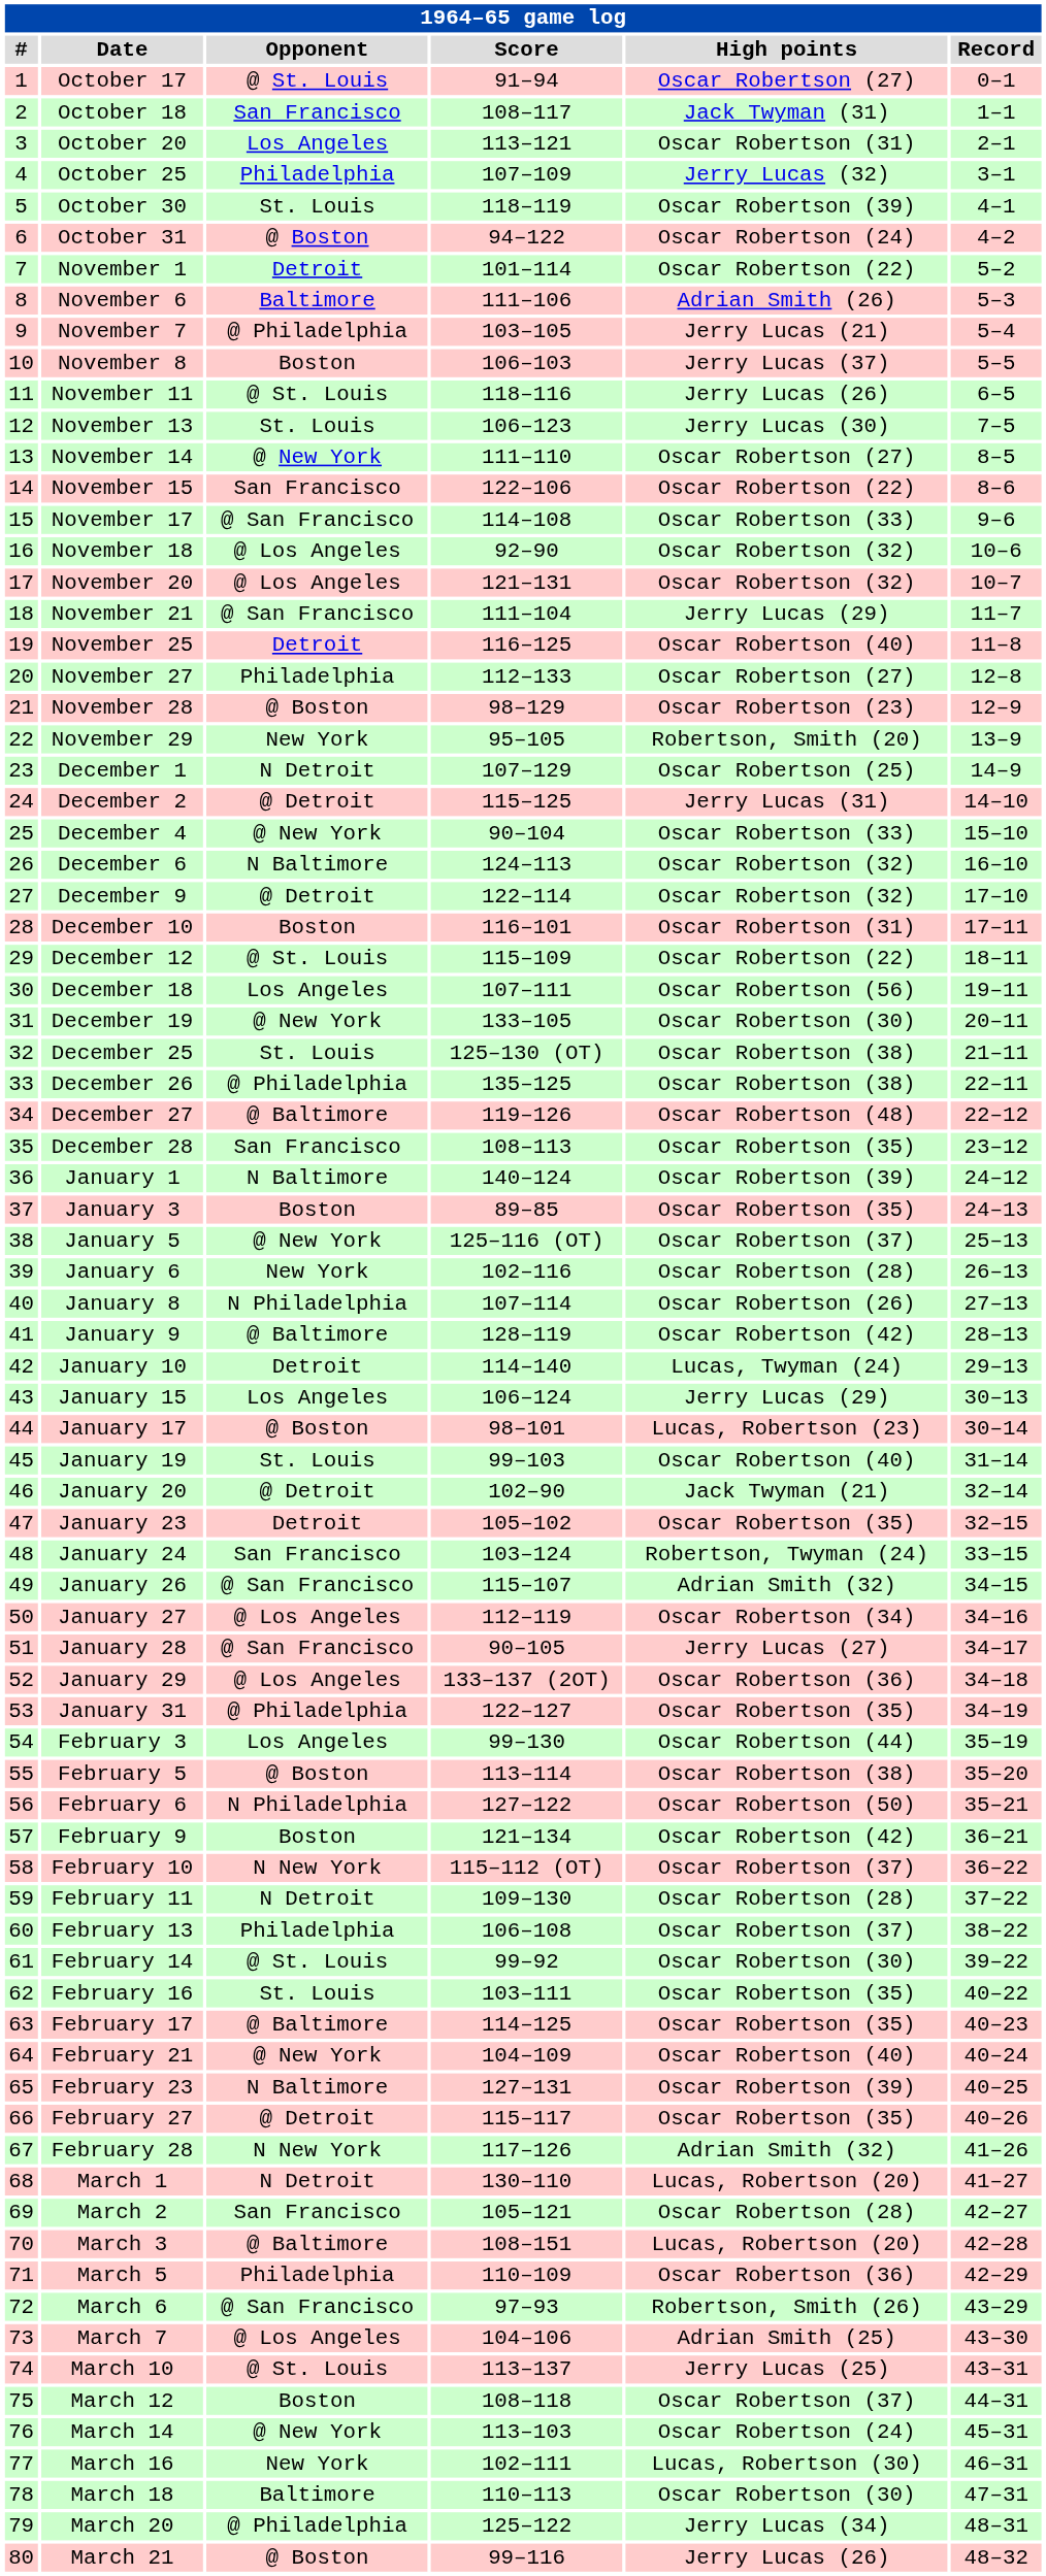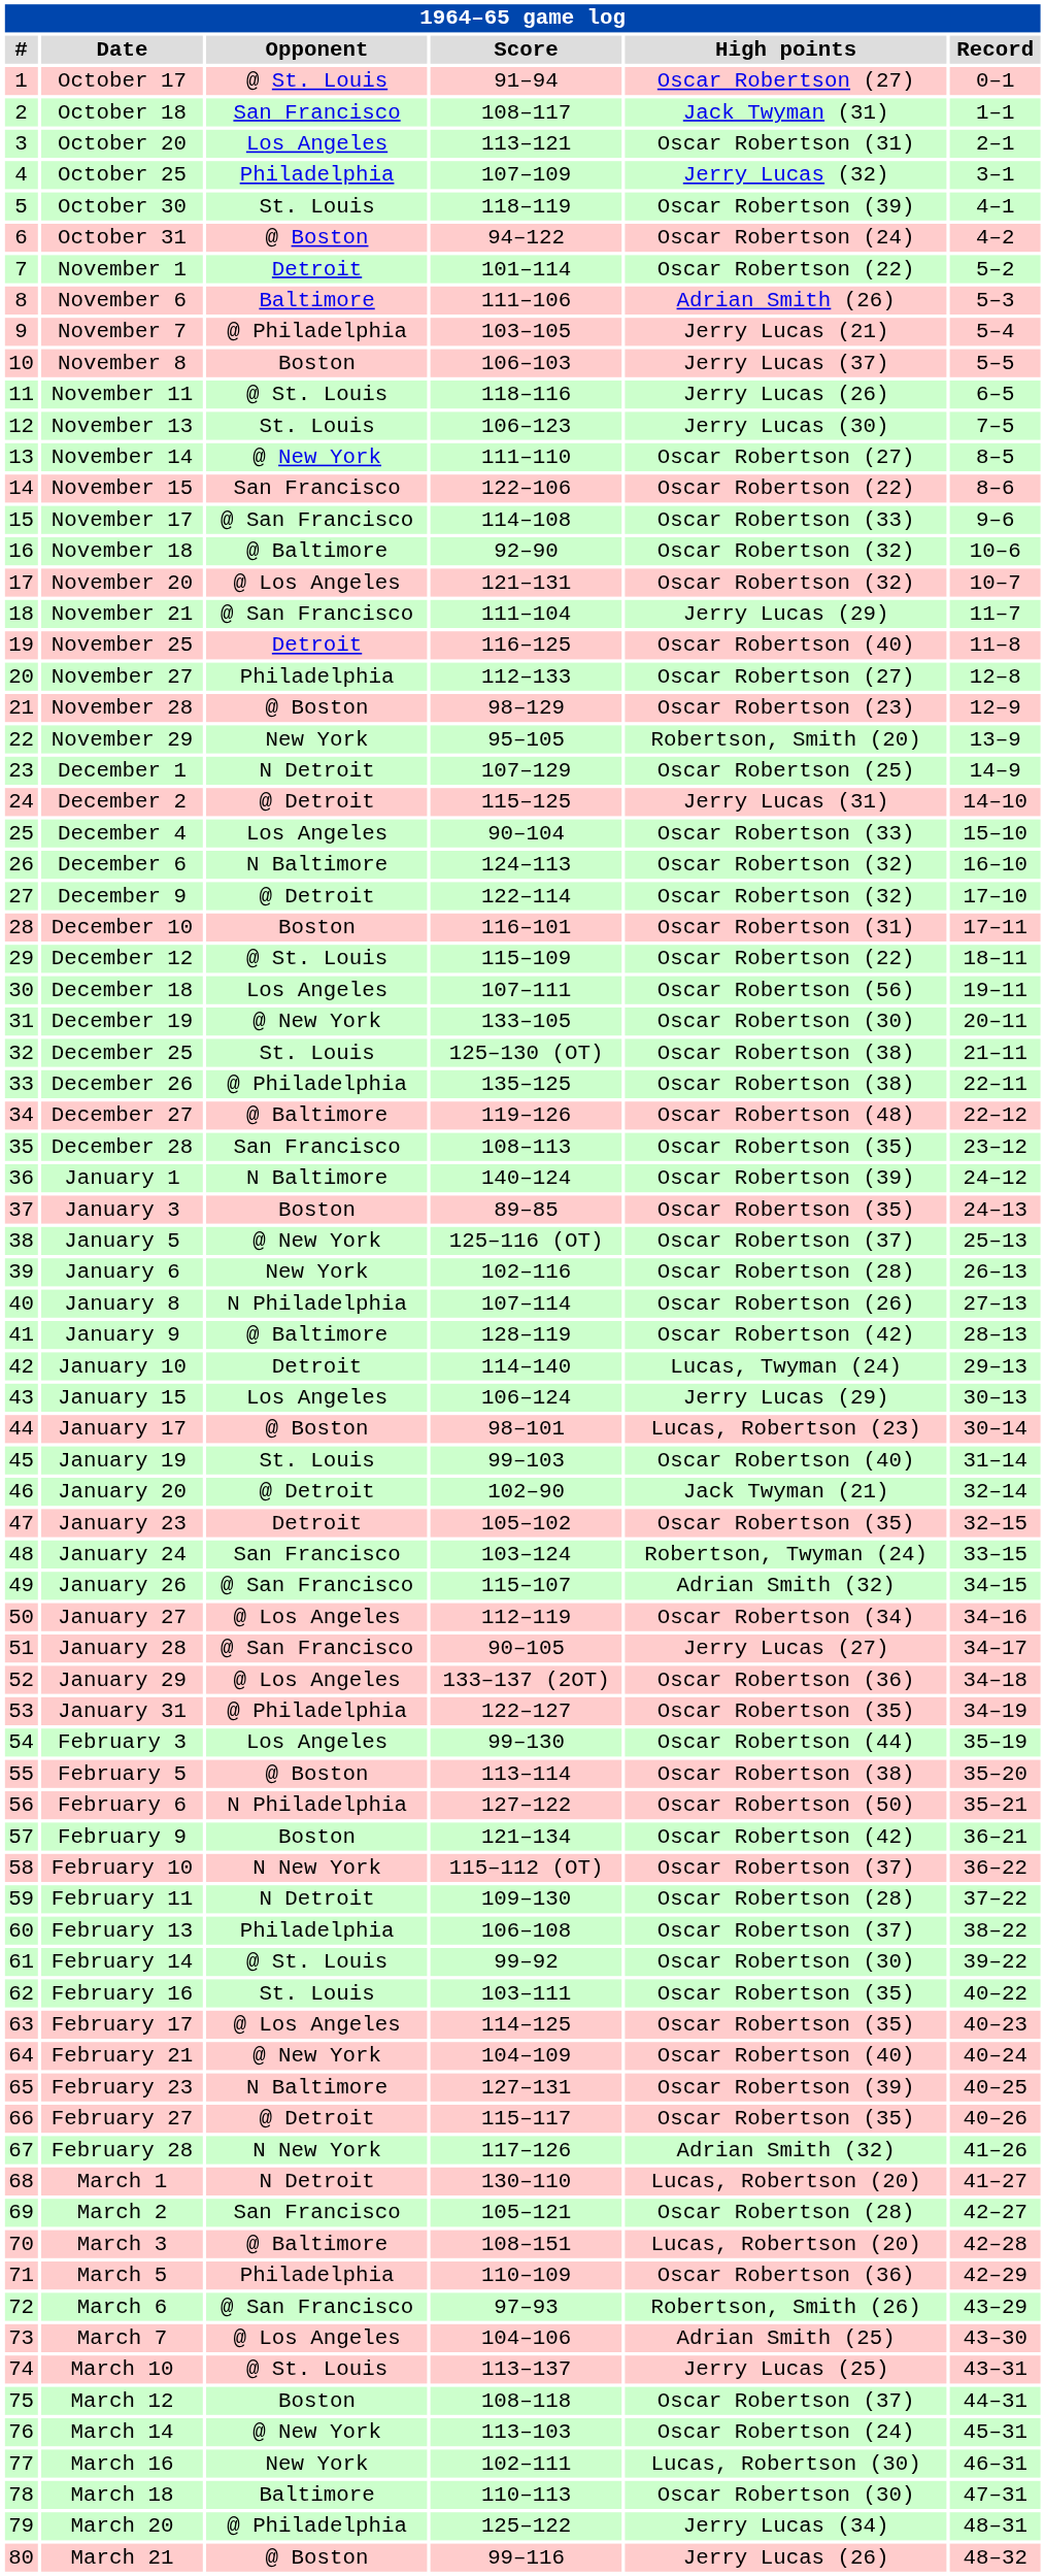 <table class="toccolours collapsible" width=50% style="clear:both; margin:1.5em auto; text-align:center">
 <tr>
 <th colspan=11 style="background:#0046AD; color:white;">1964–65 game log</th>
 </tr>
 <tr align="center" bgcolor="#dddddd">
 <td><strong>#</strong></td>
 <td><strong>Date</strong></td>
 <td><strong>Opponent</strong></td>
 <td><strong>Score</strong></td>
 <td><strong>High points</strong></td>
 <td><strong>Record</strong></td>
 </tr>
 <tr align="center" bgcolor="ffcccc">
 <td>1</td>
 <td>October 17</td>
 <td>@ <a href='#'>St. Louis</a></td>
 <td>91–94</td>
 <td><a href='#'>Oscar Robertson</a> (27)</td>
 <td>0–1</td>
 </tr>
 <tr align="center" bgcolor="ccffcc">
 <td>2</td>
 <td>October 18</td>
 <td><a href='#'>San Francisco</a></td>
 <td>108–117</td>
 <td><a href='#'>Jack Twyman</a> (31)</td>
 <td>1–1</td>
 </tr>
 <tr align="center" bgcolor="ccffcc">
 <td>3</td>
 <td>October 20</td>
 <td><a href='#'>Los Angeles</a></td>
 <td>113–121</td>
 <td>Oscar Robertson (31)</td>
 <td>2–1</td>
 </tr>
 <tr align="center" bgcolor="ccffcc">
 <td>4</td>
 <td>October 25</td>
 <td><a href='#'>Philadelphia</a></td>
 <td>107–109</td>
 <td><a href='#'>Jerry Lucas</a> (32)</td>
 <td>3–1</td>
 </tr>
 <tr align="center" bgcolor="ccffcc">
 <td>5</td>
 <td>October 30</td>
 <td>St. Louis</td>
 <td>118–119</td>
 <td>Oscar Robertson (39)</td>
 <td>4–1</td>
 </tr>
 <tr align="center" bgcolor="ffcccc">
 <td>6</td>
 <td>October 31</td>
 <td>@ <a href='#'>Boston</a></td>
 <td>94–122</td>
 <td>Oscar Robertson (24)</td>
 <td>4–2</td>
 </tr>
 <tr align="center" bgcolor="ccffcc">
 <td>7</td>
 <td>November 1</td>
 <td><a href='#'>Detroit</a></td>
 <td>101–114</td>
 <td>Oscar Robertson (22)</td>
 <td>5–2</td>
 </tr>
 <tr align="center" bgcolor="ffcccc">
 <td>8</td>
 <td>November 6</td>
 <td><a href='#'>Baltimore</a></td>
 <td>111–106</td>
 <td><a href='#'>Adrian Smith</a> (26)</td>
 <td>5–3</td>
 </tr>
 <tr align="center" bgcolor="ffcccc">
 <td>9</td>
 <td>November 7</td>
 <td>@ Philadelphia</td>
 <td>103–105</td>
 <td>Jerry Lucas (21)</td>
 <td>5–4</td>
 </tr>
 <tr align="center" bgcolor="ffcccc">
 <td>10</td>
 <td>November 8</td>
 <td>Boston</td>
 <td>106–103</td>
 <td>Jerry Lucas (37)</td>
 <td>5–5</td>
 </tr>
 <tr align="center" bgcolor="ccffcc">
 <td>11</td>
 <td>November 11</td>
 <td>@ St. Louis</td>
 <td>118–116</td>
 <td>Jerry Lucas (26)</td>
 <td>6–5</td>
 </tr>
 <tr align="center" bgcolor="ccffcc">
 <td>12</td>
 <td>November 13</td>
 <td>St. Louis</td>
 <td>106–123</td>
 <td>Jerry Lucas (30)</td>
 <td>7–5</td>
 </tr>
 <tr align="center" bgcolor="ccffcc">
 <td>13</td>
 <td>November 14</td>
 <td>@ <a href='#'>New York</a></td>
 <td>111–110</td>
 <td>Oscar Robertson (27)</td>
 <td>8–5</td>
 </tr>
 <tr align="center" bgcolor="ffcccc">
 <td>14</td>
 <td>November 15</td>
 <td>San Francisco</td>
 <td>122–106</td>
 <td>Oscar Robertson (22)</td>
 <td>8–6</td>
 </tr>
 <tr align="center" bgcolor="ccffcc">
 <td>15</td>
 <td>November 17</td>
 <td>@ San Francisco</td>
 <td>114–108</td>
 <td>Oscar Robertson (33)</td>
 <td>9–6</td>
 </tr>
 <tr align="center" bgcolor="ccffcc">
 <td>16</td>
 <td>November 18</td>
-<td>@ Los Angeles</td>
+<td>@ Baltimore</td>
 <td>92–90</td>
 <td>Oscar Robertson (32)</td>
 <td>10–6</td>
 </tr>
 <tr align="center" bgcolor="ffcccc">
 <td>17</td>
 <td>November 20</td>
 <td>@ Los Angeles</td>
 <td>121–131</td>
 <td>Oscar Robertson (32)</td>
 <td>10–7</td>
 </tr>
 <tr align="center" bgcolor="ccffcc">
 <td>18</td>
 <td>November 21</td>
 <td>@ San Francisco</td>
 <td>111–104</td>
 <td>Jerry Lucas (29)</td>
 <td>11–7</td>
 </tr>
 <tr align="center" bgcolor="ffcccc">
 <td>19</td>
 <td>November 25</td>
 <td><a href='#'>Detroit</a></td>
 <td>116–125</td>
 <td>Oscar Robertson (40)</td>
 <td>11–8</td>
 </tr>
 <tr align="center" bgcolor="ccffcc">
 <td>20</td>
 <td>November 27</td>
 <td>Philadelphia</td>
 <td>112–133</td>
 <td>Oscar Robertson (27)</td>
 <td>12–8</td>
 </tr>
 <tr align="center" bgcolor="ffcccc">
 <td>21</td>
 <td>November 28</td>
 <td>@ Boston</td>
 <td>98–129</td>
 <td>Oscar Robertson (23)</td>
 <td>12–9</td>
 </tr>
 <tr align="center" bgcolor="ccffcc">
 <td>22</td>
 <td>November 29</td>
 <td>New York</td>
 <td>95–105</td>
 <td>Robertson, Smith (20)</td>
 <td>13–9</td>
 </tr>
 <tr align="center" bgcolor="ccffcc">
 <td>23</td>
 <td>December 1</td>
 <td>N Detroit</td>
 <td>107–129</td>
 <td>Oscar Robertson (25)</td>
 <td>14–9</td>
 </tr>
 <tr align="center" bgcolor="ffcccc">
 <td>24</td>
 <td>December 2</td>
 <td>@ Detroit</td>
 <td>115–125</td>
 <td>Jerry Lucas (31)</td>
 <td>14–10</td>
 </tr>
 <tr align="center" bgcolor="ccffcc">
 <td>25</td>
 <td>December 4</td>
-<td>@ New York</td>
+<td>Los Angeles</td>
 <td>90–104</td>
 <td>Oscar Robertson (33)</td>
 <td>15–10</td>
 </tr>
 <tr align="center" bgcolor="ccffcc">
 <td>26</td>
 <td>December 6</td>
 <td>N Baltimore</td>
 <td>124–113</td>
 <td>Oscar Robertson (32)</td>
 <td>16–10</td>
 </tr>
 <tr align="center" bgcolor="ccffcc">
 <td>27</td>
 <td>December 9</td>
 <td>@ Detroit</td>
 <td>122–114</td>
 <td>Oscar Robertson (32)</td>
 <td>17–10</td>
 </tr>
 <tr align="center" bgcolor="ffcccc">
 <td>28</td>
 <td>December 10</td>
 <td>Boston</td>
 <td>116–101</td>
 <td>Oscar Robertson (31)</td>
 <td>17–11</td>
 </tr>
 <tr align="center" bgcolor="ccffcc">
 <td>29</td>
 <td>December 12</td>
 <td>@ St. Louis</td>
 <td>115–109</td>
 <td>Oscar Robertson (22)</td>
 <td>18–11</td>
 </tr>
 <tr align="center" bgcolor="ccffcc">
 <td>30</td>
 <td>December 18</td>
 <td>Los Angeles</td>
 <td>107–111</td>
 <td>Oscar Robertson (56)</td>
 <td>19–11</td>
 </tr>
 <tr align="center" bgcolor="ccffcc">
 <td>31</td>
 <td>December 19</td>
 <td>@ New York</td>
 <td>133–105</td>
 <td>Oscar Robertson (30)</td>
 <td>20–11</td>
 </tr>
 <tr align="center" bgcolor="ccffcc">
 <td>32</td>
 <td>December 25</td>
 <td>St. Louis</td>
 <td>125–130 (OT)</td>
 <td>Oscar Robertson (38)</td>
 <td>21–11</td>
 </tr>
 <tr align="center" bgcolor="ccffcc">
 <td>33</td>
 <td>December 26</td>
 <td>@ Philadelphia</td>
 <td>135–125</td>
 <td>Oscar Robertson (38)</td>
 <td>22–11</td>
 </tr>
 <tr align="center" bgcolor="ffcccc">
 <td>34</td>
 <td>December 27</td>
 <td>@ Baltimore</td>
 <td>119–126</td>
 <td>Oscar Robertson (48)</td>
 <td>22–12</td>
 </tr>
 <tr align="center" bgcolor="ccffcc">
 <td>35</td>
 <td>December 28</td>
 <td>San Francisco</td>
 <td>108–113</td>
 <td>Oscar Robertson (35)</td>
 <td>23–12</td>
 </tr>
 <tr align="center" bgcolor="ccffcc">
 <td>36</td>
 <td>January 1</td>
 <td>N Baltimore</td>
 <td>140–124</td>
 <td>Oscar Robertson (39)</td>
 <td>24–12</td>
 </tr>
 <tr align="center" bgcolor="ffcccc">
 <td>37</td>
 <td>January 3</td>
 <td>Boston</td>
 <td>89–85</td>
 <td>Oscar Robertson (35)</td>
 <td>24–13</td>
 </tr>
 <tr align="center" bgcolor="ccffcc">
 <td>38</td>
 <td>January 5</td>
 <td>@ New York</td>
 <td>125–116 (OT)</td>
 <td>Oscar Robertson (37)</td>
 <td>25–13</td>
 </tr>
 <tr align="center" bgcolor="ccffcc">
 <td>39</td>
 <td>January 6</td>
 <td>New York</td>
 <td>102–116</td>
 <td>Oscar Robertson (28)</td>
 <td>26–13</td>
 </tr>
 <tr align="center" bgcolor="ccffcc">
 <td>40</td>
 <td>January 8</td>
 <td>N Philadelphia</td>
 <td>107–114</td>
 <td>Oscar Robertson (26)</td>
 <td>27–13</td>
 </tr>
 <tr align="center" bgcolor="ccffcc">
 <td>41</td>
 <td>January 9</td>
 <td>@ Baltimore</td>
 <td>128–119</td>
 <td>Oscar Robertson (42)</td>
 <td>28–13</td>
 </tr>
 <tr align="center" bgcolor="ccffcc">
 <td>42</td>
 <td>January 10</td>
 <td>Detroit</td>
 <td>114–140</td>
 <td>Lucas, Twyman (24)</td>
 <td>29–13</td>
 </tr>
 <tr align="center" bgcolor="ccffcc">
 <td>43</td>
 <td>January 15</td>
 <td>Los Angeles</td>
 <td>106–124</td>
 <td>Jerry Lucas (29)</td>
 <td>30–13</td>
 </tr>
 <tr align="center" bgcolor="ffcccc">
 <td>44</td>
 <td>January 17</td>
 <td>@ Boston</td>
 <td>98–101</td>
 <td>Lucas, Robertson (23)</td>
 <td>30–14</td>
 </tr>
 <tr align="center" bgcolor="ccffcc">
 <td>45</td>
 <td>January 19</td>
 <td>St. Louis</td>
 <td>99–103</td>
 <td>Oscar Robertson (40)</td>
 <td>31–14</td>
 </tr>
 <tr align="center" bgcolor="ccffcc">
 <td>46</td>
 <td>January 20</td>
 <td>@ Detroit</td>
 <td>102–90</td>
 <td>Jack Twyman (21)</td>
 <td>32–14</td>
 </tr>
 <tr align="center" bgcolor="ffcccc">
 <td>47</td>
 <td>January 23</td>
 <td>Detroit</td>
 <td>105–102</td>
 <td>Oscar Robertson (35)</td>
 <td>32–15</td>
 </tr>
 <tr align="center" bgcolor="ccffcc">
 <td>48</td>
 <td>January 24</td>
 <td>San Francisco</td>
 <td>103–124</td>
 <td>Robertson, Twyman (24)</td>
 <td>33–15</td>
 </tr>
 <tr align="center" bgcolor="ccffcc">
 <td>49</td>
 <td>January 26</td>
 <td>@ San Francisco</td>
 <td>115–107</td>
 <td>Adrian Smith (32)</td>
 <td>34–15</td>
 </tr>
 <tr align="center" bgcolor="ffcccc">
 <td>50</td>
 <td>January 27</td>
 <td>@ Los Angeles</td>
 <td>112–119</td>
 <td>Oscar Robertson (34)</td>
 <td>34–16</td>
 </tr>
 <tr align="center" bgcolor="ffcccc">
 <td>51</td>
 <td>January 28</td>
 <td>@ San Francisco</td>
 <td>90–105</td>
 <td>Jerry Lucas (27)</td>
 <td>34–17</td>
 </tr>
 <tr align="center" bgcolor="ffcccc">
 <td>52</td>
 <td>January 29</td>
 <td>@ Los Angeles</td>
 <td>133–137 (2OT)</td>
 <td>Oscar Robertson (36)</td>
 <td>34–18</td>
 </tr>
 <tr align="center" bgcolor="ffcccc">
 <td>53</td>
 <td>January 31</td>
 <td>@ Philadelphia</td>
 <td>122–127</td>
 <td>Oscar Robertson (35)</td>
 <td>34–19</td>
 </tr>
 <tr align="center" bgcolor="ccffcc">
 <td>54</td>
 <td>February 3</td>
 <td>Los Angeles</td>
 <td>99–130</td>
 <td>Oscar Robertson (44)</td>
 <td>35–19</td>
 </tr>
 <tr align="center" bgcolor="ffcccc">
 <td>55</td>
 <td>February 5</td>
 <td>@ Boston</td>
 <td>113–114</td>
 <td>Oscar Robertson (38)</td>
 <td>35–20</td>
 </tr>
 <tr align="center" bgcolor="ffcccc">
 <td>56</td>
 <td>February 6</td>
 <td>N Philadelphia</td>
 <td>127–122</td>
 <td>Oscar Robertson (50)</td>
 <td>35–21</td>
 </tr>
 <tr align="center" bgcolor="ccffcc">
 <td>57</td>
 <td>February 9</td>
 <td>Boston</td>
 <td>121–134</td>
 <td>Oscar Robertson (42)</td>
 <td>36–21</td>
 </tr>
 <tr align="center" bgcolor="ffcccc">
 <td>58</td>
 <td>February 10</td>
 <td>N New York</td>
 <td>115–112 (OT)</td>
 <td>Oscar Robertson (37)</td>
 <td>36–22</td>
 </tr>
 <tr align="center" bgcolor="ccffcc">
 <td>59</td>
 <td>February 11</td>
 <td>N Detroit</td>
 <td>109–130</td>
 <td>Oscar Robertson (28)</td>
 <td>37–22</td>
 </tr>
 <tr align="center" bgcolor="ccffcc">
 <td>60</td>
 <td>February 13</td>
 <td>Philadelphia</td>
 <td>106–108</td>
 <td>Oscar Robertson (37)</td>
 <td>38–22</td>
 </tr>
 <tr align="center" bgcolor="ccffcc">
 <td>61</td>
 <td>February 14</td>
 <td>@ St. Louis</td>
 <td>99–92</td>
 <td>Oscar Robertson (30)</td>
 <td>39–22</td>
 </tr>
 <tr align="center" bgcolor="ccffcc">
 <td>62</td>
 <td>February 16</td>
 <td>St. Louis</td>
 <td>103–111</td>
 <td>Oscar Robertson (35)</td>
 <td>40–22</td>
 </tr>
 <tr align="center" bgcolor="ffcccc">
 <td>63</td>
 <td>February 17</td>
-<td>@ Baltimore</td>
+<td>@ Los Angeles</td>
 <td>114–125</td>
 <td>Oscar Robertson (35)</td>
 <td>40–23</td>
 </tr>
 <tr align="center" bgcolor="ffcccc">
 <td>64</td>
 <td>February 21</td>
 <td>@ New York</td>
 <td>104–109</td>
 <td>Oscar Robertson (40)</td>
 <td>40–24</td>
 </tr>
 <tr align="center" bgcolor="ffcccc">
 <td>65</td>
 <td>February 23</td>
 <td>N Baltimore</td>
 <td>127–131</td>
 <td>Oscar Robertson (39)</td>
 <td>40–25</td>
 </tr>
 <tr align="center" bgcolor="ffcccc">
 <td>66</td>
 <td>February 27</td>
 <td>@ Detroit</td>
 <td>115–117</td>
 <td>Oscar Robertson (35)</td>
 <td>40–26</td>
 </tr>
 <tr align="center" bgcolor="ccffcc">
 <td>67</td>
 <td>February 28</td>
 <td>N New York</td>
 <td>117–126</td>
 <td>Adrian Smith (32)</td>
 <td>41–26</td>
 </tr>
 <tr align="center" bgcolor="ffcccc">
 <td>68</td>
 <td>March 1</td>
 <td>N Detroit</td>
 <td>130–110</td>
 <td>Lucas, Robertson (20)</td>
 <td>41–27</td>
 </tr>
 <tr align="center" bgcolor="ccffcc">
 <td>69</td>
 <td>March 2</td>
 <td>San Francisco</td>
 <td>105–121</td>
 <td>Oscar Robertson (28)</td>
 <td>42–27</td>
 </tr>
 <tr align="center" bgcolor="ffcccc">
 <td>70</td>
 <td>March 3</td>
 <td>@ Baltimore</td>
 <td>108–151</td>
 <td>Lucas, Robertson (20)</td>
 <td>42–28</td>
 </tr>
 <tr align="center" bgcolor="ffcccc">
 <td>71</td>
 <td>March 5</td>
 <td>Philadelphia</td>
 <td>110–109</td>
 <td>Oscar Robertson (36)</td>
 <td>42–29</td>
 </tr>
 <tr align="center" bgcolor="ccffcc">
 <td>72</td>
 <td>March 6</td>
 <td>@ San Francisco</td>
 <td>97–93</td>
 <td>Robertson, Smith (26)</td>
 <td>43–29</td>
 </tr>
 <tr align="center" bgcolor="ffcccc">
 <td>73</td>
 <td>March 7</td>
 <td>@ Los Angeles</td>
 <td>104–106</td>
 <td>Adrian Smith (25)</td>
 <td>43–30</td>
 </tr>
 <tr align="center" bgcolor="ffcccc">
 <td>74</td>
 <td>March 10</td>
 <td>@ St. Louis</td>
 <td>113–137</td>
 <td>Jerry Lucas (25)</td>
 <td>43–31</td>
 </tr>
 <tr align="center" bgcolor="ccffcc">
 <td>75</td>
 <td>March 12</td>
 <td>Boston</td>
 <td>108–118</td>
 <td>Oscar Robertson (37)</td>
 <td>44–31</td>
 </tr>
 <tr align="center" bgcolor="ccffcc">
 <td>76</td>
 <td>March 14</td>
 <td>@ New York</td>
 <td>113–103</td>
 <td>Oscar Robertson (24)</td>
 <td>45–31</td>
 </tr>
 <tr align="center" bgcolor="ccffcc">
 <td>77</td>
 <td>March 16</td>
 <td>New York</td>
 <td>102–111</td>
 <td>Lucas, Robertson (30)</td>
 <td>46–31</td>
 </tr>
 <tr align="center" bgcolor="ccffcc">
 <td>78</td>
 <td>March 18</td>
 <td>Baltimore</td>
 <td>110–113</td>
 <td>Oscar Robertson (30)</td>
 <td>47–31</td>
 </tr>
 <tr align="center" bgcolor="ccffcc">
 <td>79</td>
 <td>March 20</td>
 <td>@ Philadelphia</td>
 <td>125–122</td>
 <td>Jerry Lucas (34)</td>
 <td>48–31</td>
 </tr>
 <tr align="center" bgcolor="ffcccc">
 <td>80</td>
 <td>March 21</td>
 <td>@ Boston</td>
 <td>99–116</td>
 <td>Jerry Lucas (26)</td>
 <td>48–32</td>
 </tr>
 </table>
